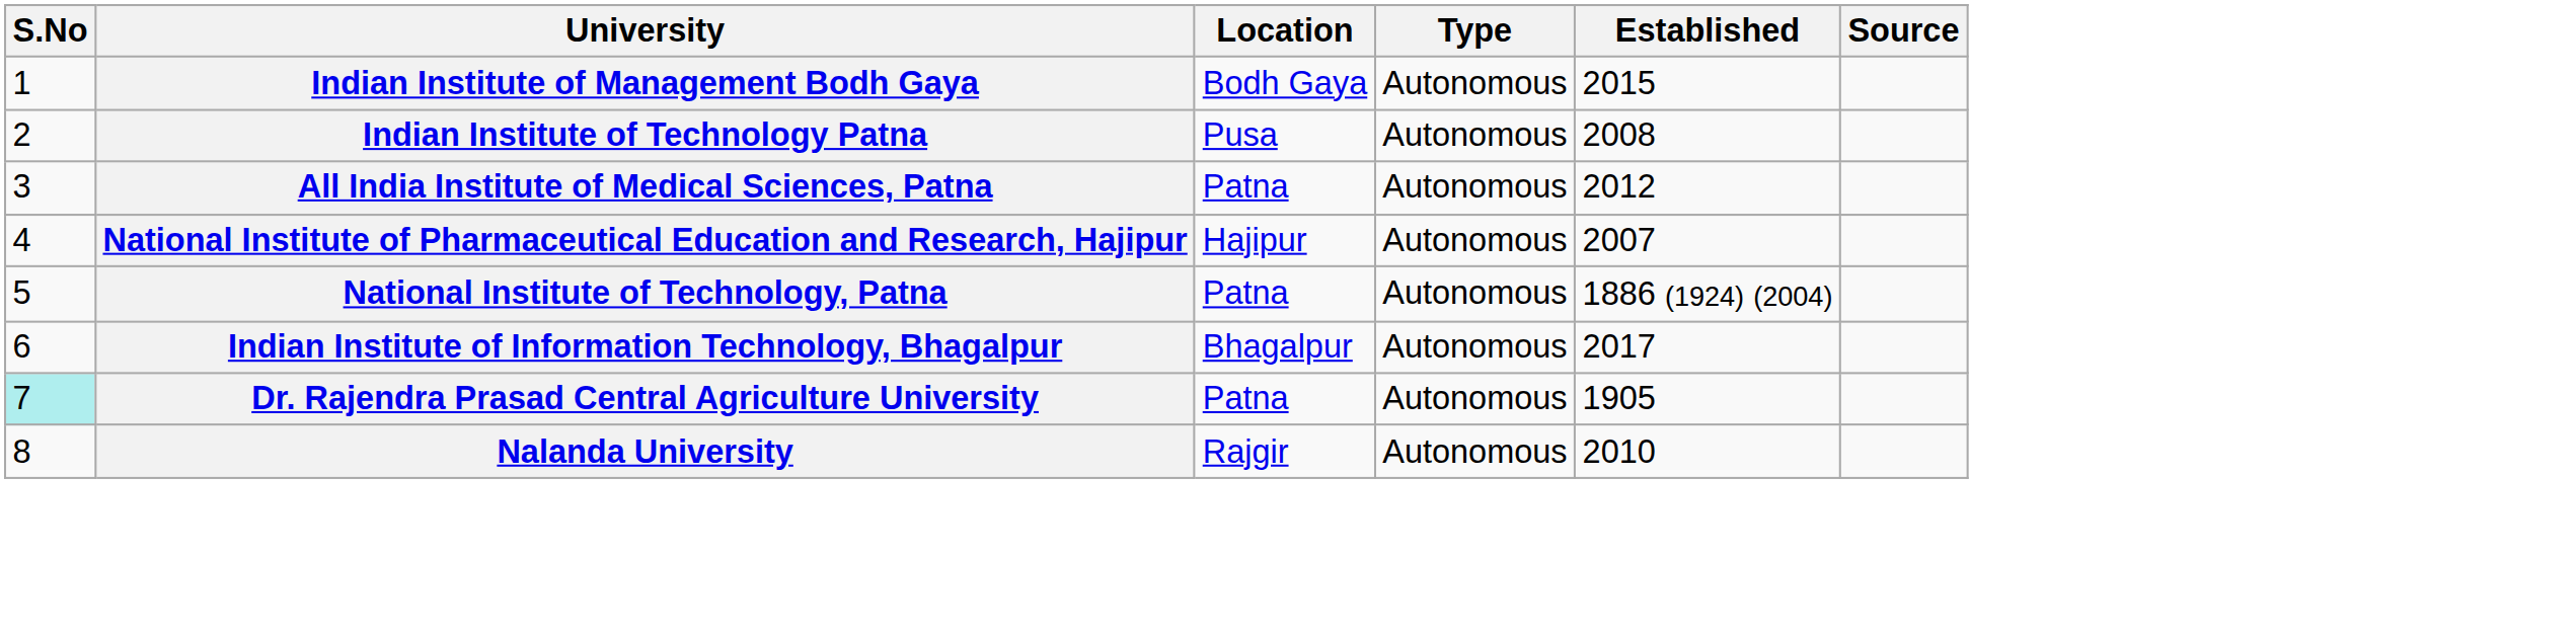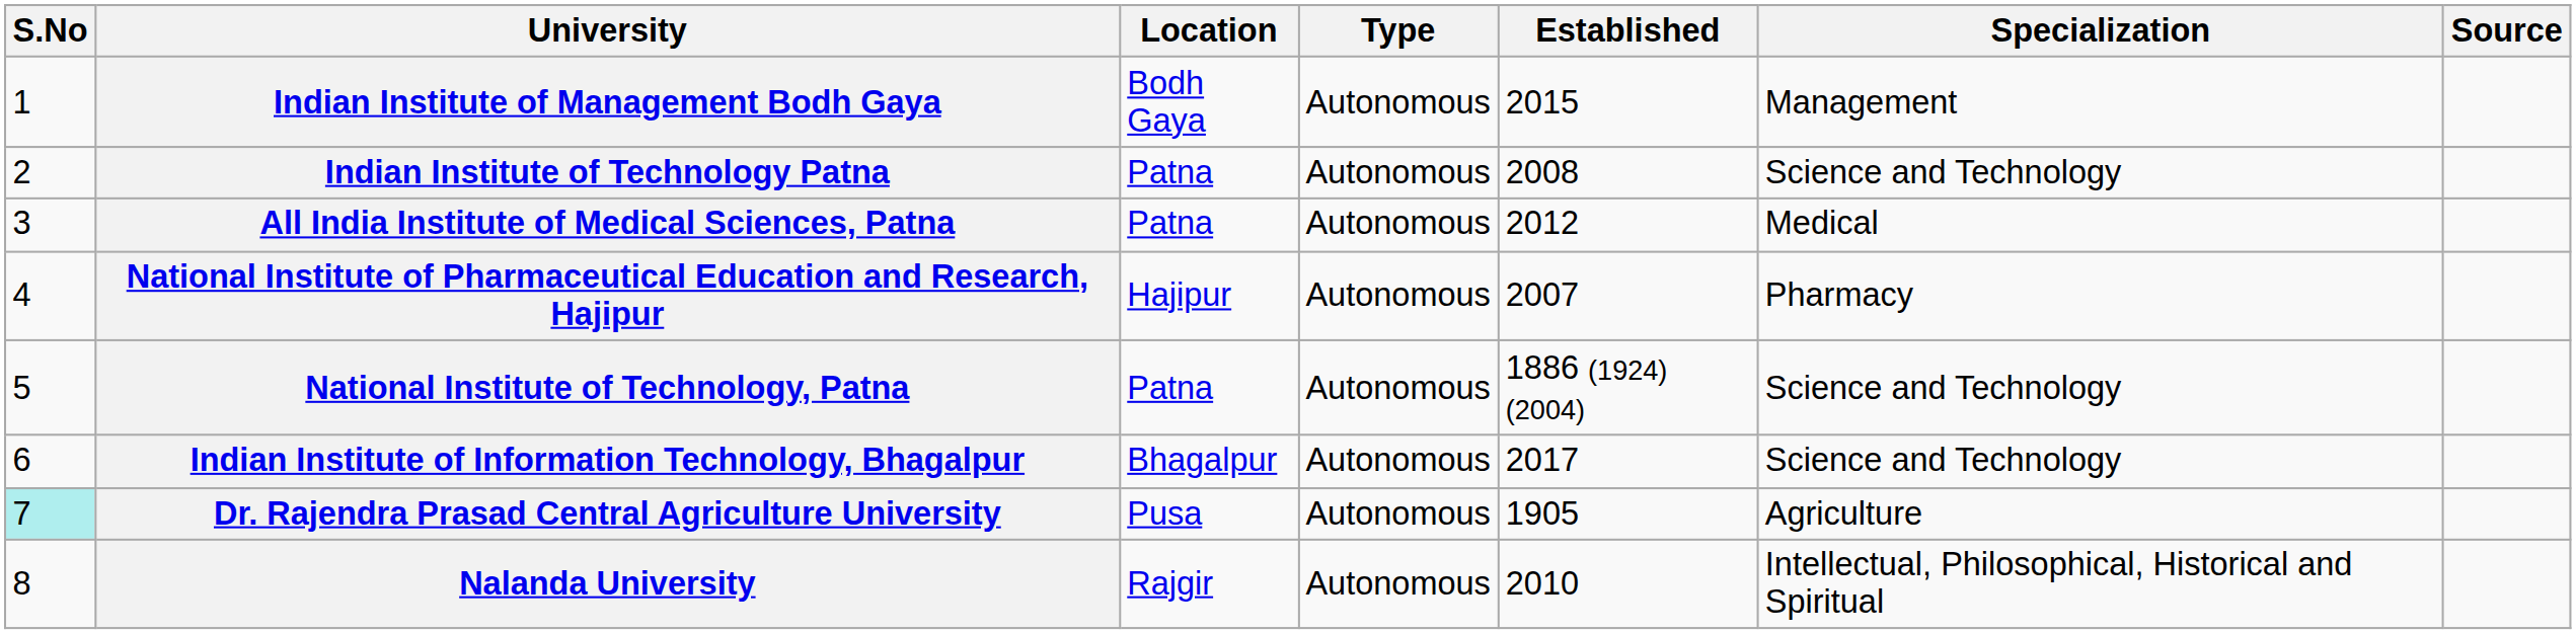 <table class="wikitable sortable plainrowheaders">
 <tr>
 <th scope="col">S.No</th>
 <th scope="col">University</th>
 <th scope="col">Location</th>
 <th scope="col">Type</th>
 <th scope="col">Established</th>
+<th scope="col">Specialization</th>
 <th scope="col">Source</th>
 </tr>
 <tr>
 <td>1</td>
 <th scope="row"><a href='#'>Indian Institute of Management Bodh Gaya</a></th>
 <td><a href='#'>Bodh Gaya</a></td>
 <td>Autonomous</td>
 <td>2015</td>
+<td>Management</td>
 <td></td>
 </tr>
 <tr>
 <td>2</td>
 <th scope="row"><a href='#'>Indian Institute of Technology Patna</a></th>
-<td><a href='#'>Pusa</a></td>
+<td><a href='#'>Patna</a></td>
 <td>Autonomous</td>
 <td>2008</td>
+<td>Science and Technology</td>
 <td></td>
 </tr>
 <tr>
 <td>3</td>
 <th scope="row"><a href='#'>All India Institute of Medical Sciences, Patna</a></th>
 <td><a href='#'>Patna</a></td>
 <td>Autonomous</td>
 <td>2012</td>
+<td>Medical</td>
 <td></td>
 </tr>
 <tr>
 <td>4</td>
 <th scope="row"><a href='#'>National Institute of Pharmaceutical Education and Research, Hajipur</a></th>
 <td><a href='#'>Hajipur</a></td>
 <td>Autonomous</td>
 <td>2007</td>
+<td>Pharmacy</td>
 <td></td>
 </tr>
 <tr>
 <td>5</td>
 <th scope="row"><a href='#'>National Institute of Technology, Patna</a></th>
 <td><a href='#'>Patna</a></td>
 <td>Autonomous</td>
 <td>1886 <small>(1924<sup></sup>)</small> <small>(2004<sup></sup>)</small></td>
+<td>Science and Technology</td>
 <td></td>
 </tr>
 <tr>
 <td>6</td>
 <th scope="row"><a href='#'>Indian Institute of Information Technology, Bhagalpur</a></th>
 <td><a href='#'>Bhagalpur</a></td>
 <td>Autonomous</td>
 <td>2017</td>
+<td>Science and Technology</td>
 <td></td>
 </tr>
 <tr>
 <td style="background: paleturquoise;">7</td>
 <th scope="row"><a href='#'>Dr. Rajendra Prasad Central Agriculture University</a></th>
-<td><a href='#'>Patna</a></td>
+<td><a href='#'>Pusa</a></td>
 <td>Autonomous</td>
 <td>1905</td>
+<td>Agriculture</td>
 <td></td>
 </tr>
 <tr>
 <td>8</td>
 <th scope="row"><a href='#'>Nalanda University</a></th>
 <td><a href='#'>Rajgir</a></td>
 <td>Autonomous</td>
 <td>2010</td>
+<td>Intellectual, Philosophical, Historical and Spiritual</td>
 <td></td>
 </tr>
 </table>
